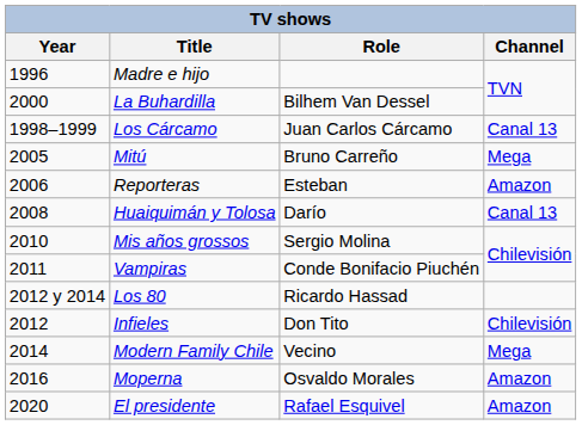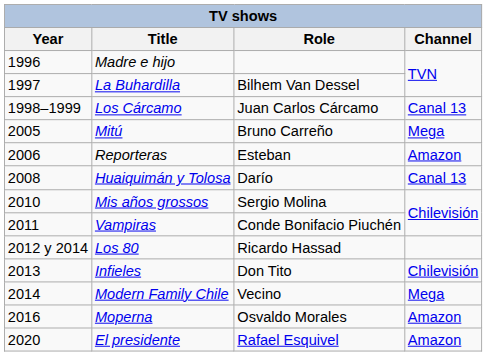 <table class="wikitable" style="font-size: 95%;">
 <tr>
 <th colspan="4" style="background: LightSteelBlue;">TV shows</th>
 </tr>
 <tr>
 <th>Year</th>
 <th>Title</th>
 <th>Role</th>
 <th>Channel</th>
 </tr>
 <tr>
 <td>1996</td>
 <td><em>Madre e hijo</em></td>
 <td></td>
 <td rowspan="2"><a href='#'>TVN</a></td>
 </tr>
 <tr>
-<td>2000</td>
+<td>1997</td>
 <td><em><a href='#'>La Buhardilla</a></em></td>
 <td>Bilhem Van Dessel</td>
 </tr>
 <tr>
 <td>1998–1999</td>
 <td><em><a href='#'>Los Cárcamo</a></em></td>
 <td>Juan Carlos Cárcamo</td>
 <td><a href='#'>Canal 13</a></td>
 </tr>
 <tr>
 <td>2005</td>
 <td><em><a href='#'>Mitú</a></em></td>
 <td>Bruno Carreño</td>
 <td><a href='#'>Mega</a></td>
 </tr>
 <tr>
 <td>2006</td>
 <td><em>Reporteras</em></td>
 <td>Esteban</td>
 <td><a href='#'>Amazon</a></td>
 </tr>
 <tr>
 <td>2008</td>
 <td><em><a href='#'>Huaiquimán y Tolosa</a></em></td>
 <td>Darío</td>
 <td><a href='#'>Canal 13</a></td>
 </tr>
 <tr>
 <td>2010</td>
 <td><em><a href='#'>Mis años grossos</a></em></td>
 <td>Sergio Molina</td>
 <td rowspan="2"><a href='#'>Chilevisión</a></td>
 </tr>
 <tr>
 <td>2011</td>
 <td><em><a href='#'>Vampiras</a></em></td>
 <td>Conde Bonifacio Piuchén</td>
 </tr>
 <tr>
 <td>2012 y 2014</td>
 <td><em><a href='#'>Los 80</a></em></td>
 <td>Ricardo Hassad</td>
 <td></td>
 </tr>
 <tr>
-<td>2012</td>
+<td>2013</td>
 <td><em><a href='#'>Infieles</a></em></td>
 <td>Don Tito</td>
 <td><a href='#'>Chilevisión</a></td>
 </tr>
 <tr>
 <td>2014</td>
 <td><em><a href='#'>Modern Family Chile</a></em></td>
 <td>Vecino</td>
 <td><a href='#'>Mega</a></td>
 </tr>
 <tr>
 <td>2016</td>
 <td><em><a href='#'>Moperna</a></em></td>
 <td>Osvaldo Morales</td>
 <td><a href='#'>Amazon</a></td>
 </tr>
 <tr>
 <td>2020</td>
 <td><a href='#'><em>El presidente</em></a></td>
 <td><a href='#'>Rafael Esquivel</a></td>
 <td><a href='#'>Amazon</a></td>
 </tr>
 </table>
